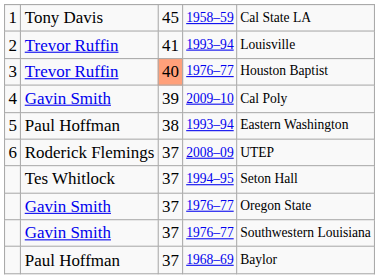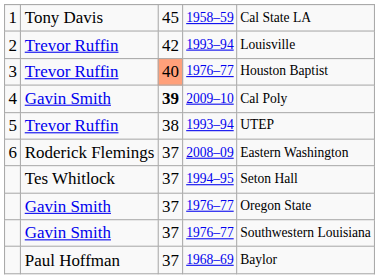 <table class="wikitable">
 <tr>
 </tr>
 <tr>
 <td>1</td>
 <td>Tony Davis</td>
 <td>45</td>
 <td style="font-size:80%;"><a href='#'>1958–59</a></td>
 <td style="font-size:80%;">Cal State LA</td>
 </tr>
 <tr>
 <td>2</td>
 <td><a href='#'>Trevor Ruffin</a></td>
-<td>41</td>
+<td>42</td>
 <td style="font-size:80%;"><a href='#'>1993–94</a></td>
 <td style="font-size:80%;">Louisville</td>
 </tr>
 <tr>
 <td>3</td>
 <td><a href='#'>Trevor Ruffin</a></td>
 <td style="background: lightsalmon;">40</td>
 <td style="font-size:80%;"><a href='#'>1976–77</a></td>
 <td style="font-size:80%;">Houston Baptist</td>
 </tr>
 <tr>
 <td>4</td>
 <td><a href='#'>Gavin Smith</a></td>
-<td>39</td>
+<td><strong>39</strong></td>
 <td style="font-size:80%;"><a href='#'>2009–10</a></td>
 <td style="font-size:80%;">Cal Poly</td>
 </tr>
 <tr>
 <td>5</td>
-<td>Paul Hoffman</td>
+<td><a href='#'>Trevor Ruffin</a></td>
 <td>38</td>
 <td style="font-size:80%;"><a href='#'>1993–94</a></td>
-<td style="font-size:80%;">Eastern Washington</td>
+<td style="font-size:80%;">UTEP</td>
 </tr>
 <tr>
 <td>6</td>
 <td>Roderick Flemings</td>
 <td>37</td>
 <td style="font-size:80%;"><a href='#'>2008–09</a></td>
-<td style="font-size:80%;">UTEP</td>
+<td style="font-size:80%;">Eastern Washington</td>
 </tr>
 <tr>
 <td></td>
 <td>Tes Whitlock</td>
 <td>37</td>
 <td style="font-size:80%;"><a href='#'>1994–95</a></td>
 <td style="font-size:80%;">Seton Hall</td>
 </tr>
 <tr>
 <td></td>
 <td><a href='#'>Gavin Smith</a></td>
 <td>37</td>
 <td style="font-size:80%;"><a href='#'>1976–77</a></td>
 <td style="font-size:80%;">Oregon State</td>
 </tr>
 <tr>
 <td></td>
 <td><a href='#'>Gavin Smith</a></td>
 <td>37</td>
 <td style="font-size:80%;"><a href='#'>1976–77</a></td>
 <td style="font-size:80%;">Southwestern Louisiana</td>
 </tr>
 <tr>
 <td></td>
 <td>Paul Hoffman</td>
 <td>37</td>
 <td style="font-size:80%;"><a href='#'>1968–69</a></td>
 <td style="font-size:80%;">Baylor</td>
 </tr>
 </table>
